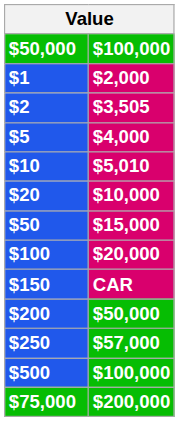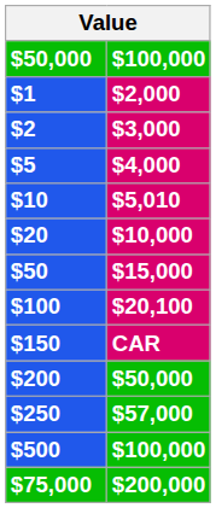 <table class="wikitable" style="color:#fff;">
 <tr>
 <th colspan="2" style="color:#000;"><strong>Value</strong></th>
 </tr>
 <tr>
 <td bgcolor=#06BD03 width=65px><strong><span>$50,000</span></strong></td>
 <td bgcolor=#06BD03 width=65px><strong><span>$100,000</span></strong></td>
 </tr>
 <tr>
 <td style="background:#2058eb;"><strong>$1</strong></td>
 <td style="background:#d9006d;"><strong>$2,000</strong></td>
 </tr>
 <tr>
 <td style="background:#2058eb;"><strong>$2</strong></td>
-<td style="background:#d9006d;"><strong>$3,505</strong></td>
+<td style="background:#d9006d;"><strong>$3,000</strong></td>
 </tr>
 <tr>
 <td style="background:#2058eb;"><strong>$5</strong></td>
 <td style="background:#d9006d;"><strong>$4,000</strong></td>
 </tr>
 <tr>
 <td style="background:#2058eb;"><strong>$10</strong></td>
 <td style="background:#d9006d;"><strong>$5,010</strong></td>
 </tr>
 <tr>
 <td style="background:#2058eb;"><strong>$20</strong></td>
 <td style="background:#d9006d;"><strong>$10,000</strong></td>
 </tr>
 <tr>
 <td style="background:#2058eb;"><strong>$50</strong></td>
 <td style="background:#d9006d;"><strong>$15,000</strong></td>
 </tr>
 <tr>
 <td style="background:#2058eb;"><strong>$100</strong></td>
-<td style="background:#d9006d;"><strong>$20,000</strong></td>
+<td style="background:#d9006d;"><strong>$20,100</strong></td>
 </tr>
 <tr>
 <td style="background:#2058eb;"><strong>$150</strong></td>
 <td style="background:#d9006d;"><strong>CAR</strong></td>
 </tr>
 <tr>
 <td style="background:#2058eb;"><strong>$200</strong></td>
 <td style="background:#06bd03;"><strong>$50,000</strong></td>
 </tr>
 <tr>
 <td style="background:#2058eb;"><strong>$250</strong></td>
 <td style="background:#06bd03;"><strong>$57,000</strong></td>
 </tr>
 <tr>
 <td style="background:#2058eb;"><strong>$500</strong></td>
 <td style="background:#06bd03;"><strong>$100,000</strong></td>
 </tr>
 <tr>
 <td bgcolor=#06BD03 width=65px><strong><span>$75,000</span></strong></td>
 <td bgcolor=#06BD03 width=65px><strong><span>$200,000</span></strong></td>
 </tr>
 </table>
